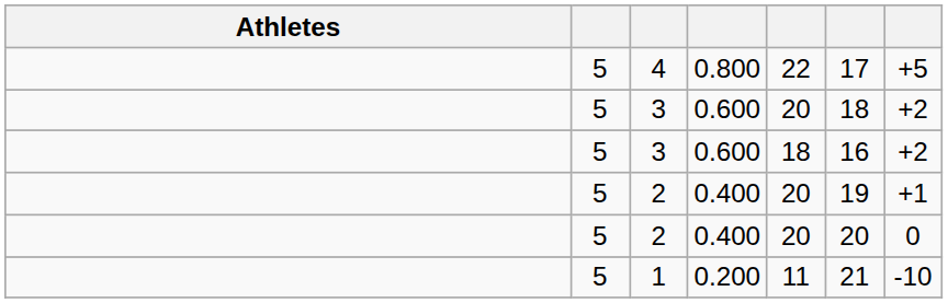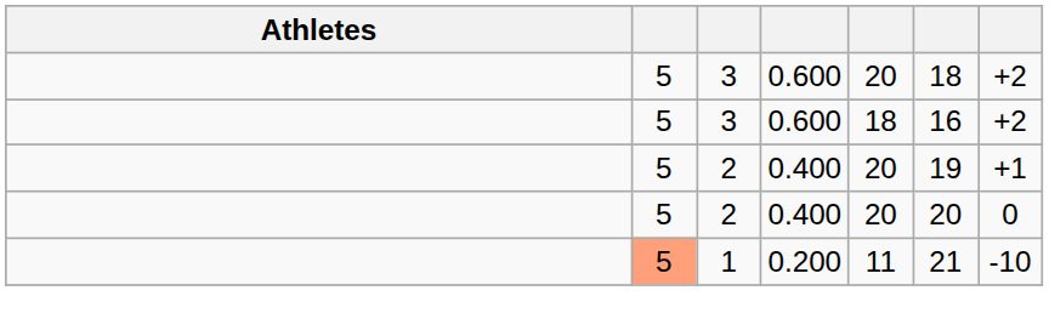 <table class="wikitable" style="text-align: center; font-size:90% ">
 <tr>
 <th width=300>Athletes</th>
 <th width=25></th>
 <th width=25></th>
 <th width=25></th>
 <th width=25></th>
 <th width=25></th>
 <th width=25></th>
-</tr>
-<tr>
-<td align=left></td>
-<td>5</td>
-<td>4</td>
-<td>0.800</td>
-<td>22</td>
-<td>17</td>
-<td>+5</td>
 </tr>
 <tr>
 <td align=left></td>
 <td>5</td>
 <td>3</td>
 <td>0.600</td>
 <td>20</td>
 <td>18</td>
 <td>+2</td>
 </tr>
 <tr>
 <td align=left></td>
 <td>5</td>
 <td>3</td>
 <td>0.600</td>
 <td>18</td>
 <td>16</td>
 <td>+2</td>
 </tr>
 <tr>
 <td align=left></td>
 <td>5</td>
 <td>2</td>
 <td>0.400</td>
 <td>20</td>
 <td>19</td>
 <td>+1</td>
 </tr>
 <tr>
 <td align=left></td>
 <td>5</td>
 <td>2</td>
 <td>0.400</td>
 <td>20</td>
 <td>20</td>
 <td>0</td>
 </tr>
 <tr>
 <td align=left></td>
-<td>5</td>
+<td style="background: lightsalmon;">5</td>
 <td>1</td>
 <td>0.200</td>
 <td>11</td>
 <td>21</td>
 <td>-10</td>
 </tr>
 </table>
